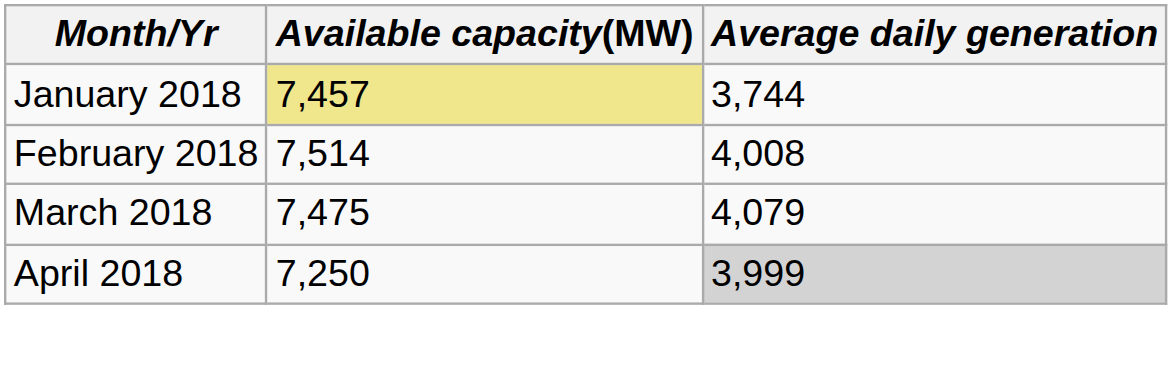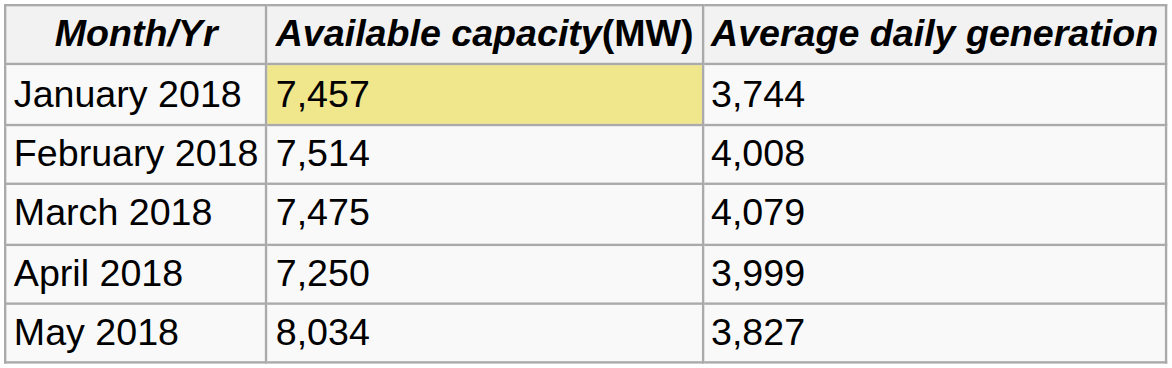 <table class="wikitable sortable">
 <tr>
 <th><em>Month/Yr</em></th>
 <th><em>Available capacity</em>(MW)</th>
 <th><em>Average daily generation</em></th>
 </tr>
 <tr>
 <td>January 2018</td>
 <td style="background: khaki;">7,457</td>
 <td>3,744</td>
 </tr>
 <tr>
 <td>February 2018</td>
 <td>7,514</td>
 <td>4,008</td>
 </tr>
 <tr>
 <td>March 2018</td>
 <td>7,475</td>
 <td>4,079</td>
 </tr>
 <tr>
 <td>April 2018</td>
 <td>7,250</td>
-<td style="background: lightgrey;">3,999</td>
+<td>3,999</td>
+</tr>
+<tr>
+<td>May 2018</td>
+<td>8,034</td>
+<td>3,827</td>
 </tr>
 </table>
